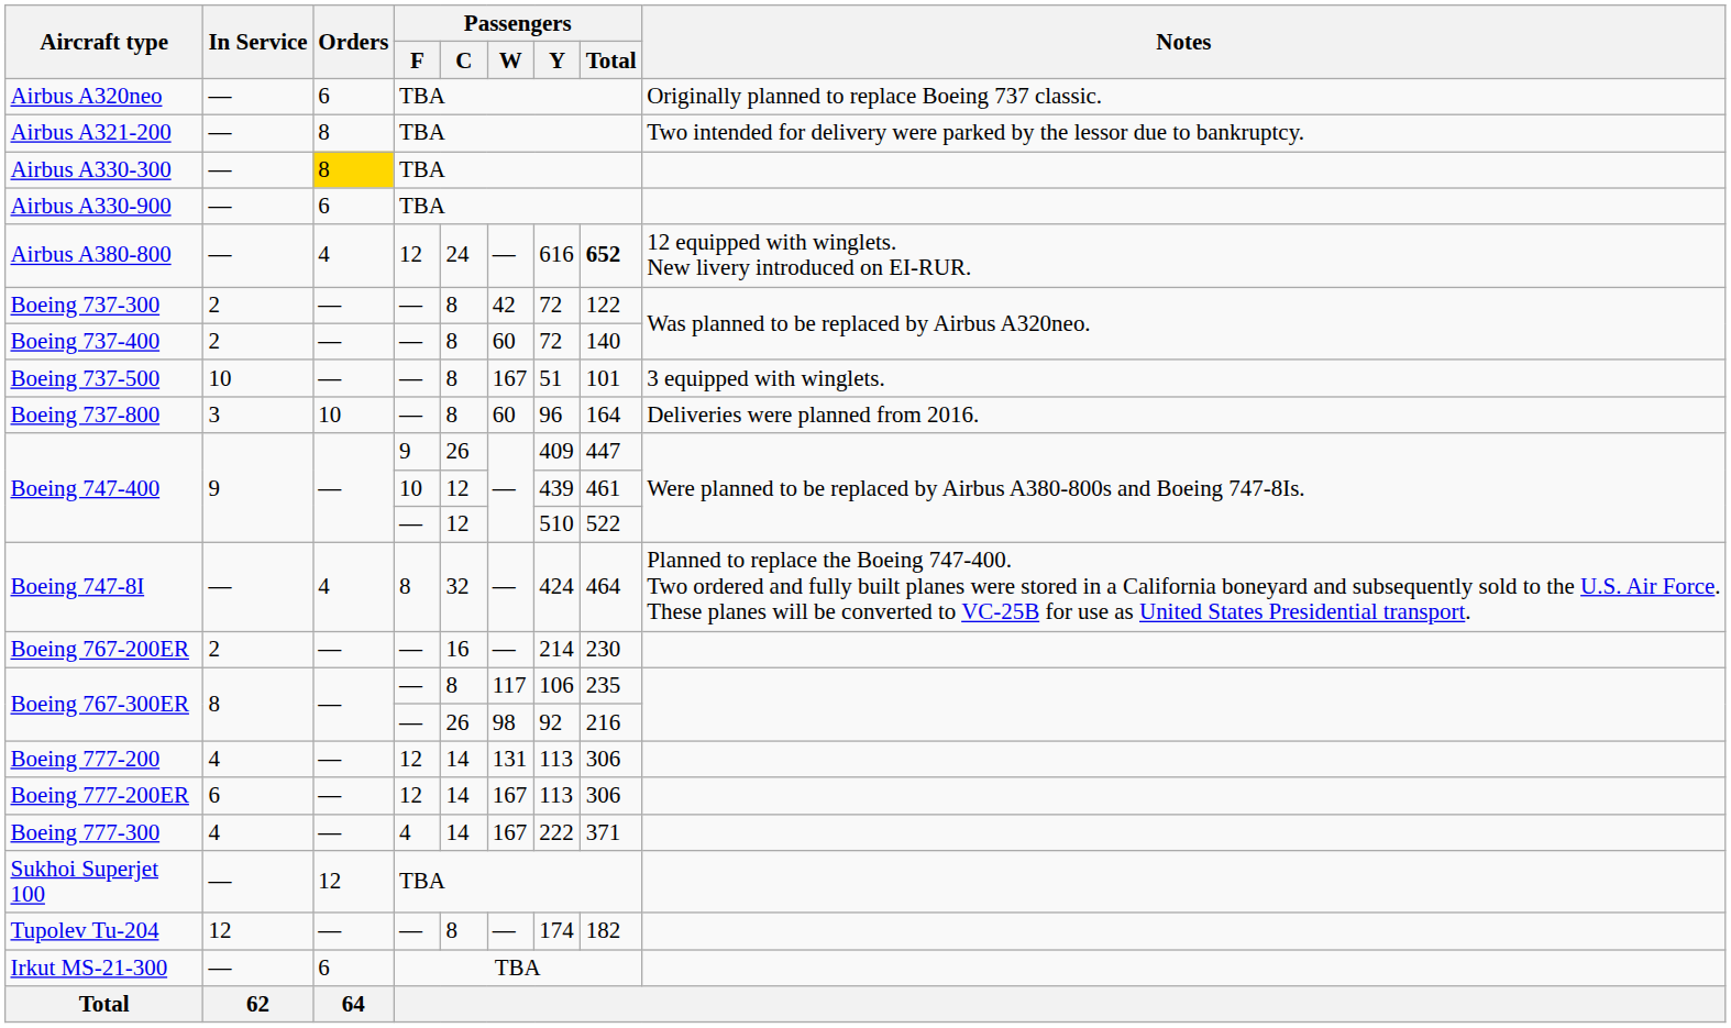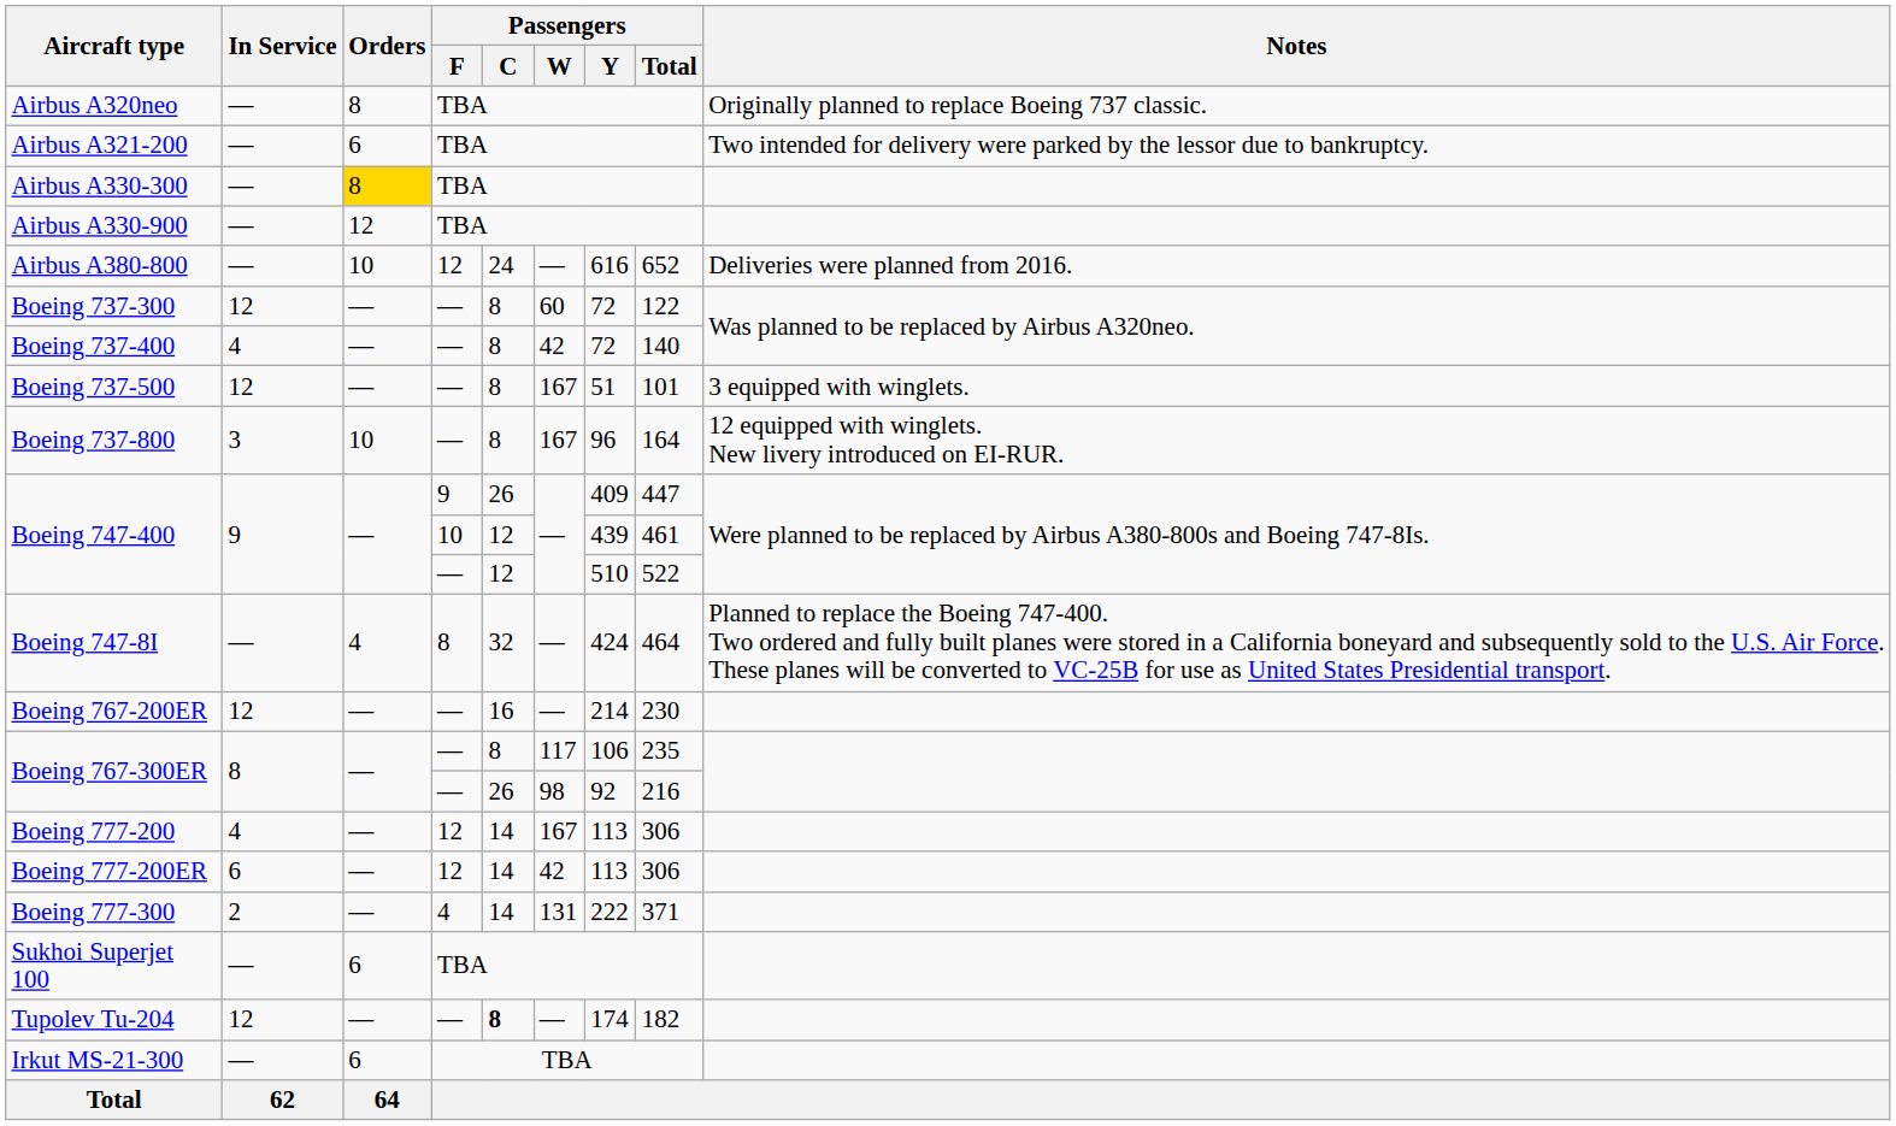 <table class="wikitable">
 <tr>
 <th rowspan="2" style="width:130px;">Aircraft type</th>
 <th rowspan="2">In Service</th>
 <th rowspan="2">Orders</th>
 <th colspan="5">Passengers</th>
 <th rowspan="2">Notes</th>
 </tr>
 <tr>
 <th style="width:25px;"><abbr>F</abbr></th>
 <th style="width:25px;"><abbr>C</abbr></th>
 <th style="width:25px;"><abbr>W</abbr></th>
 <th style="width:25px;"><abbr>Y</abbr></th>
 <th style="width:25px;">Total</th>
 </tr>
 <tr>
 <td><a href='#'>Airbus A320neo</a></td>
 <td>—</td>
-<td>6</td>
+<td>8</td>
 <td colspan="5"><abbr>TBA</abbr></td>
 <td>Originally planned to replace Boeing 737 classic.</td>
 </tr>
 <tr>
 <td><a href='#'>Airbus A321-200</a></td>
 <td>—</td>
-<td>8</td>
+<td>6</td>
 <td colspan="5"><abbr>TBA</abbr></td>
 <td>Two intended for delivery were parked by the lessor due to bankruptcy.</td>
 </tr>
 <tr>
 <td><a href='#'>Airbus A330-300</a></td>
 <td>—</td>
 <td style="background: gold;">8</td>
 <td colspan="5"><abbr>TBA</abbr></td>
 <td></td>
 </tr>
 <tr>
 <td><a href='#'>Airbus A330-900</a></td>
 <td>—</td>
-<td>6</td>
+<td>12</td>
 <td colspan="5"><abbr>TBA</abbr></td>
 <td></td>
 </tr>
 <tr>
 <td><a href='#'>Airbus A380-800</a></td>
 <td>—</td>
-<td>4</td>
+<td>10</td>
 <td>12</td>
 <td>24</td>
 <td>—</td>
 <td>616</td>
-<td><strong>652</strong></td>
-<td>12 equipped with winglets.<br>New livery introduced on EI-RUR.</td>
+<td>652</td>
+<td>Deliveries were planned from 2016.</td>
 </tr>
 <tr>
 <td><a href='#'>Boeing 737-300</a></td>
-<td>2</td>
+<td>12</td>
 <td>—</td>
 <td>—</td>
 <td>8</td>
-<td>42</td>
+<td>60</td>
 <td>72</td>
 <td>122</td>
 <td rowspan="2">Was planned to be replaced by Airbus A320neo.</td>
 </tr>
 <tr>
 <td><a href='#'>Boeing 737-400</a></td>
-<td>2</td>
+<td>4</td>
 <td>—</td>
 <td>—</td>
 <td>8</td>
-<td>60</td>
+<td>42</td>
 <td>72</td>
 <td>140</td>
 </tr>
 <tr>
 <td><a href='#'>Boeing 737-500</a></td>
-<td>10</td>
+<td>12</td>
 <td>—</td>
 <td>—</td>
 <td>8</td>
 <td>167</td>
 <td>51</td>
 <td>101</td>
 <td>3 equipped with winglets.</td>
 </tr>
 <tr>
 <td><a href='#'>Boeing 737-800</a></td>
 <td>3</td>
 <td>10</td>
 <td>—</td>
 <td>8</td>
-<td>60</td>
+<td>167</td>
 <td>96</td>
 <td>164</td>
-<td>Deliveries were planned from 2016.</td>
+<td>12 equipped with winglets.<br>New livery introduced on EI-RUR.</td>
 </tr>
 <tr>
 <td rowspan=3><a href='#'>Boeing 747-400</a></td>
 <td rowspan=3>9</td>
 <td rowspan=3>—</td>
 <td>9</td>
 <td>26</td>
 <td rowspan=3>—</td>
 <td>409</td>
 <td>447</td>
 <td rowspan=3>Were planned to be replaced by Airbus A380-800s and Boeing 747-8Is.</td>
 </tr>
 <tr>
 <td>10</td>
 <td>12</td>
 <td>439</td>
 <td>461</td>
 </tr>
 <tr>
 <td>—</td>
 <td>12</td>
 <td>510</td>
 <td>522</td>
 </tr>
 <tr>
 <td><a href='#'>Boeing 747-8I</a></td>
 <td>—</td>
 <td>4</td>
 <td>8</td>
 <td>32</td>
 <td>—</td>
 <td>424</td>
 <td>464</td>
 <td>Planned to replace the Boeing 747-400.<br>Two ordered and fully built planes were stored in a California boneyard and subsequently sold to the <a href='#'>U.S. Air Force</a>.<br>These planes will be converted to <a href='#'>VC-25B</a> for use as <a href='#'>United States Presidential transport</a>.</td>
 </tr>
 <tr>
 <td><a href='#'>Boeing 767-200ER</a></td>
-<td>2</td>
+<td>12</td>
 <td>—</td>
 <td>—</td>
 <td>16</td>
 <td>—</td>
 <td>214</td>
 <td>230</td>
 <td></td>
 </tr>
 <tr>
 <td rowspan=2><a href='#'>Boeing 767-300ER</a></td>
 <td rowspan=2>8</td>
 <td rowspan=2>—</td>
 <td>—</td>
 <td>8</td>
 <td>117</td>
 <td>106</td>
 <td>235</td>
 <td rowspan=2></td>
 </tr>
 <tr>
 <td>—</td>
 <td>26</td>
 <td>98</td>
 <td>92</td>
 <td>216</td>
 </tr>
 <tr>
 <td><a href='#'>Boeing 777-200</a></td>
 <td>4</td>
 <td>—</td>
 <td>12</td>
 <td>14</td>
-<td>131</td>
+<td>167</td>
 <td>113</td>
 <td>306</td>
 <td></td>
 </tr>
 <tr>
 <td><a href='#'>Boeing 777-200ER</a></td>
 <td>6</td>
 <td>—</td>
 <td>12</td>
 <td>14</td>
-<td>167</td>
+<td>42</td>
 <td>113</td>
 <td>306</td>
 <td></td>
 </tr>
 <tr>
 <td><a href='#'>Boeing 777-300</a></td>
-<td>4</td>
+<td>2</td>
 <td>—</td>
 <td>4</td>
 <td>14</td>
-<td>167</td>
+<td>131</td>
 <td>222</td>
 <td>371</td>
 <td></td>
 </tr>
 <tr>
 <td><a href='#'>Sukhoi Superjet 100</a></td>
 <td>—</td>
-<td>12</td>
+<td>6</td>
 <td colspan="5"><abbr>TBA</abbr></td>
 <td></td>
 </tr>
 <tr>
 <td><a href='#'>Tupolev Tu-204</a></td>
 <td>12</td>
 <td>—</td>
 <td>—</td>
-<td>8</td>
+<td><strong>8</strong></td>
 <td>—</td>
 <td>174</td>
 <td>182</td>
 <td></td>
 </tr>
 <tr>
 <td><a href='#'>Irkut MS-21-300</a></td>
 <td>—</td>
 <td>6</td>
 <td colspan="5" style="text-align:center;"><abbr>TBA</abbr></td>
 <td></td>
 </tr>
 <tr>
 <th>Total</th>
 <th>62</th>
 <th>64</th>
 <th colspan="6"></th>
 </tr>
 </table>
